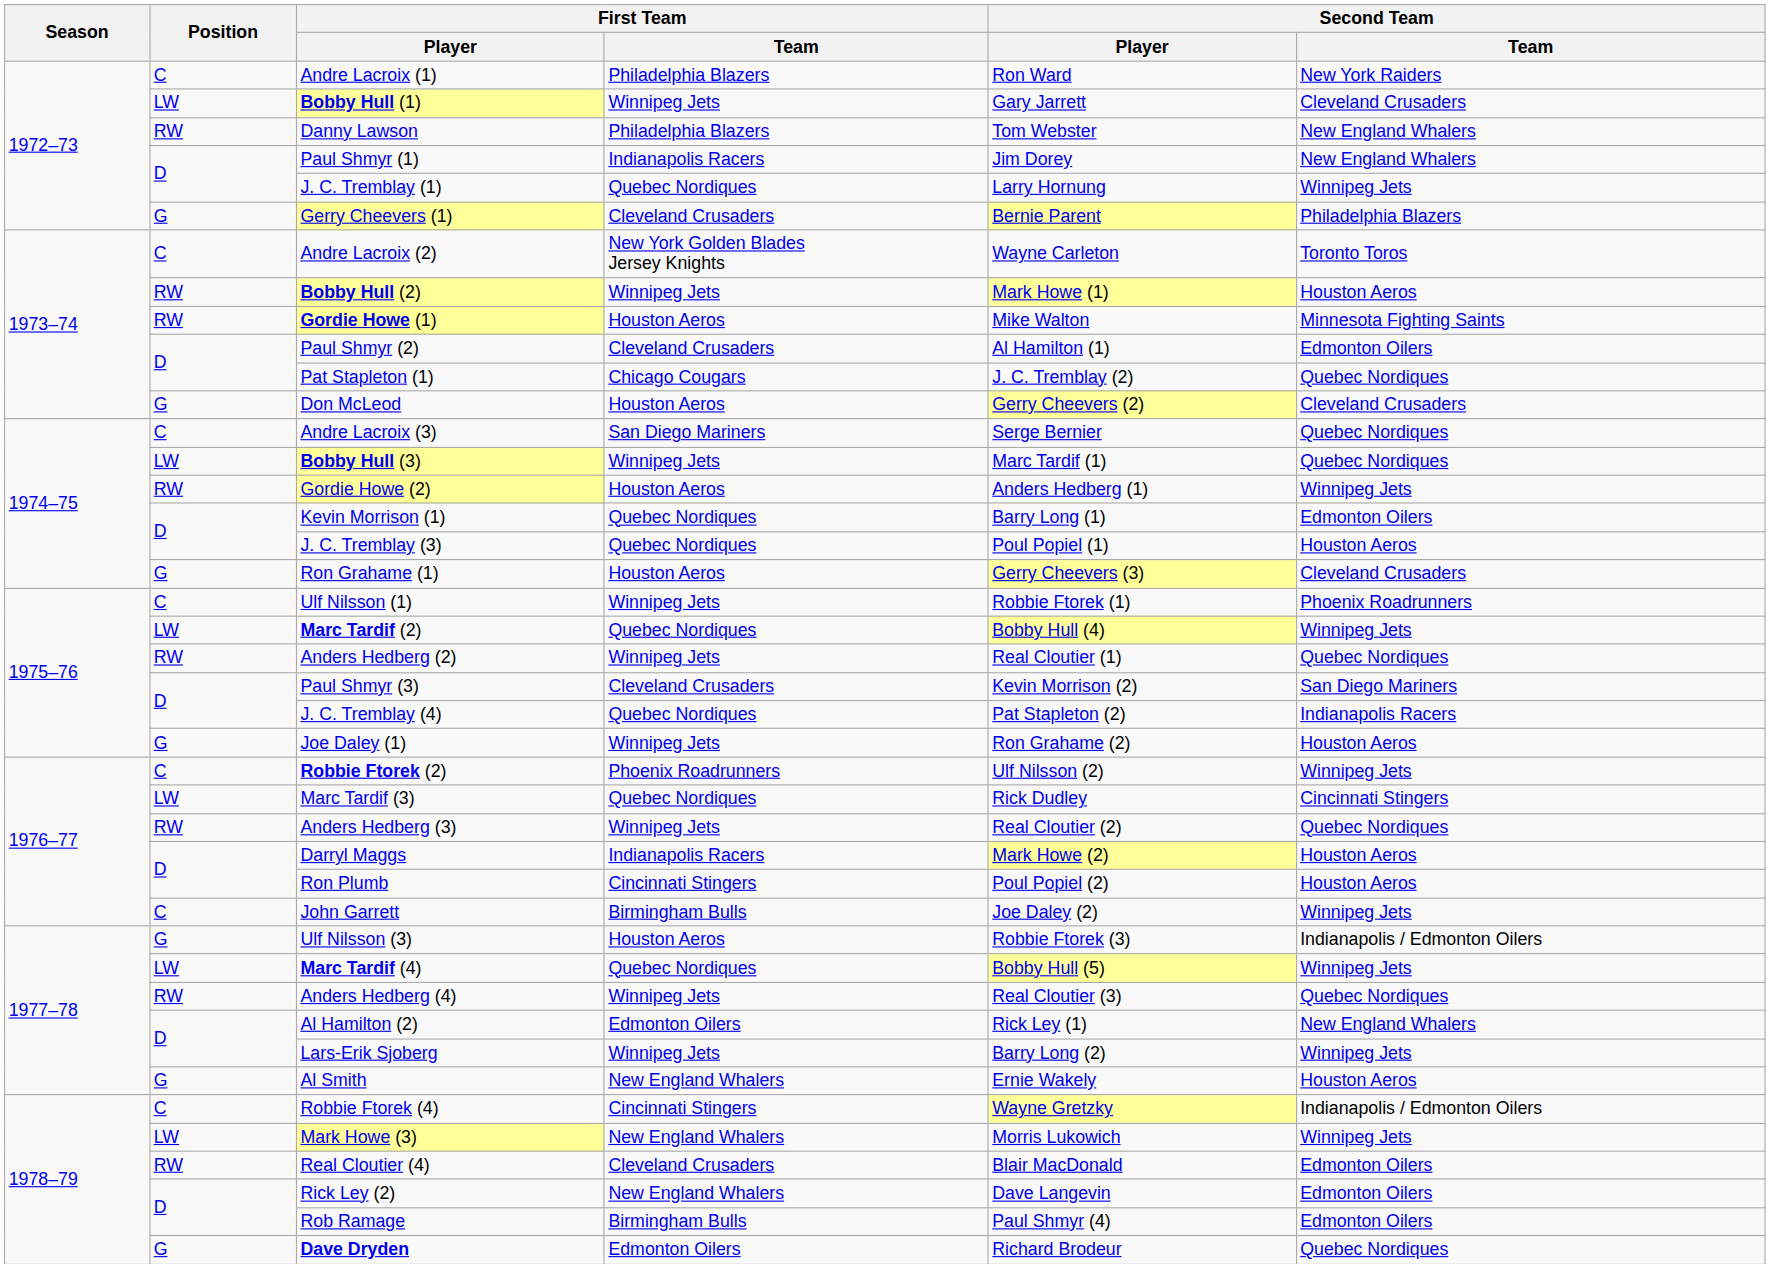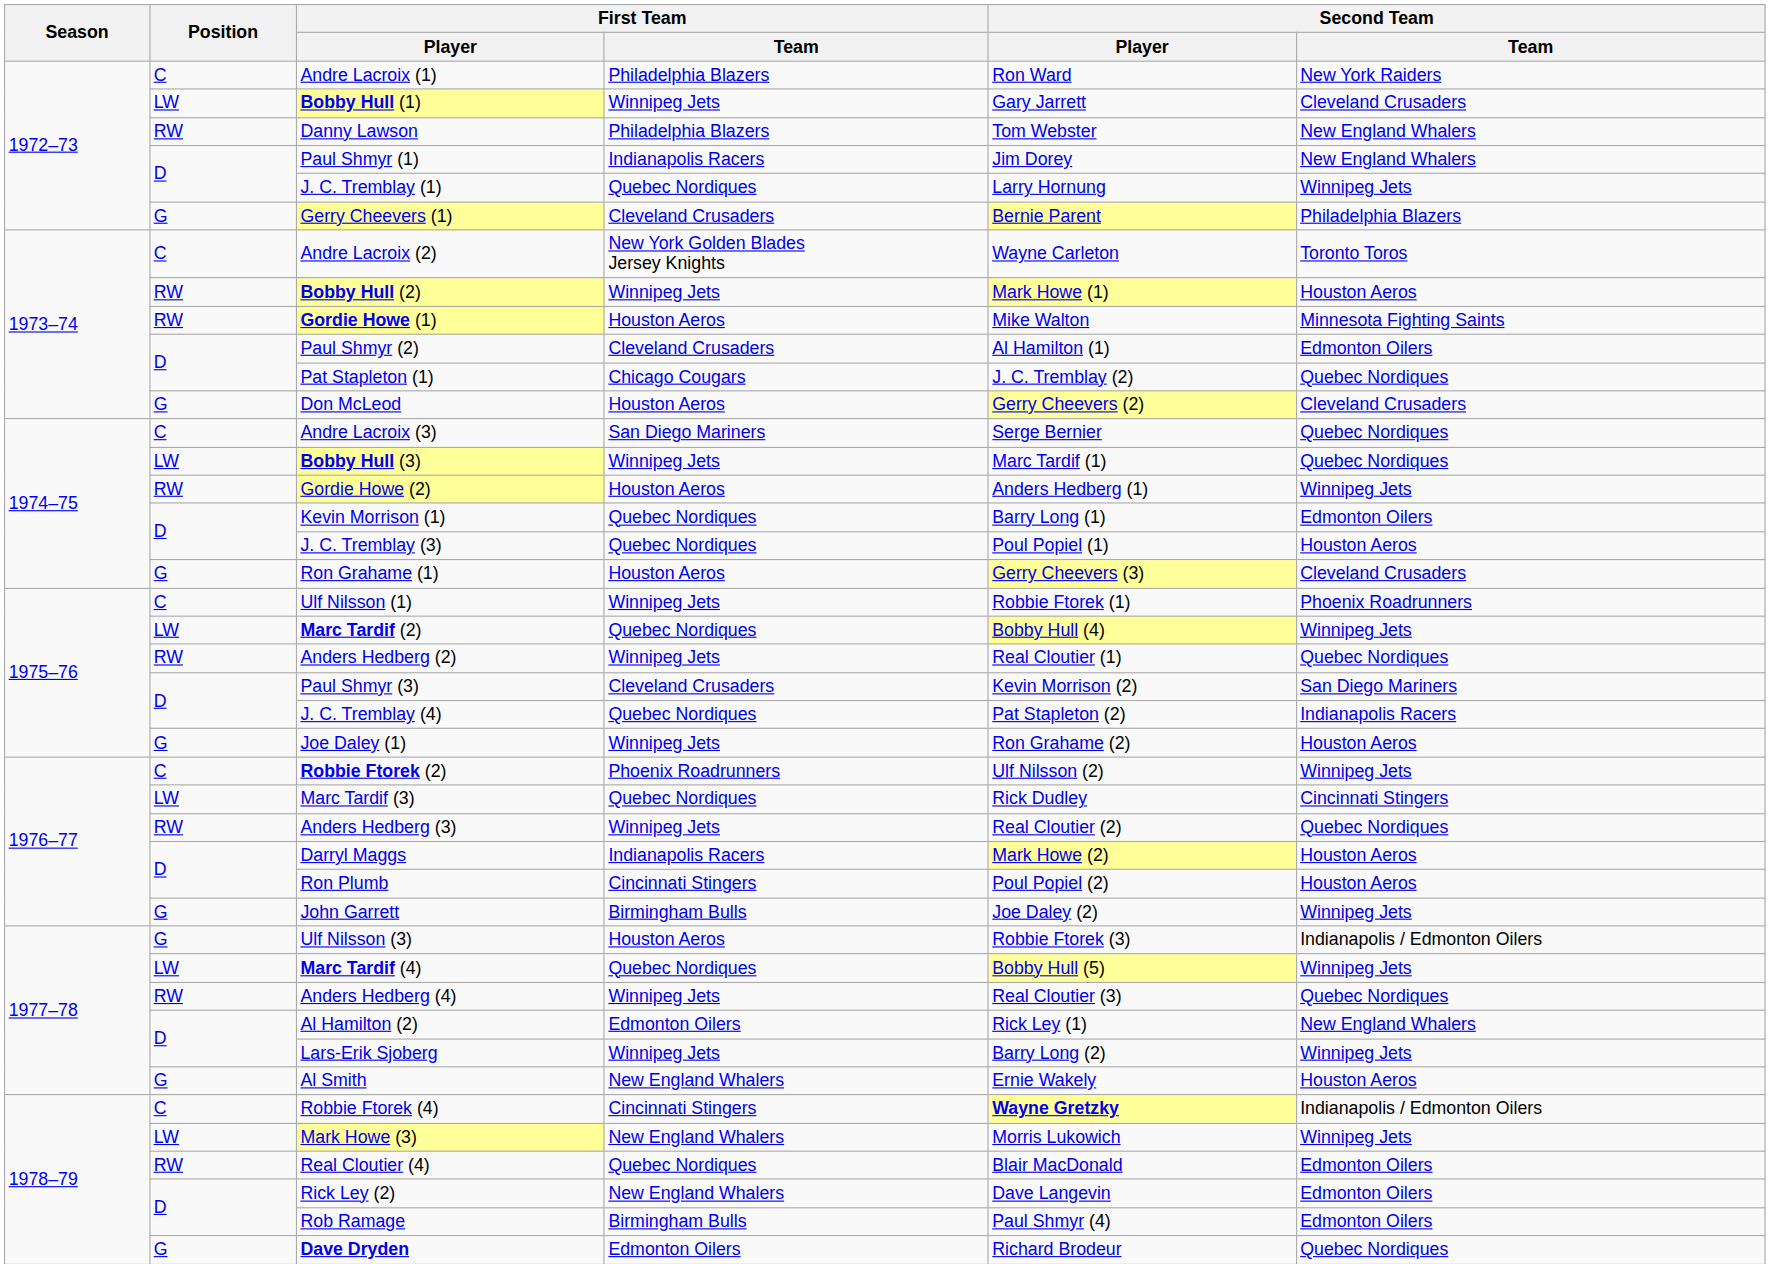 <table class="wikitable" style="width:80%">
 <tr>
 <th rowspan=2>Season</th>
 <th rowspan=2>Position</th>
 <th colspan=2>First Team</th>
 <th colspan=2>Second Team</th>
 </tr>
 <tr>
 <th>Player</th>
 <th>Team</th>
 <th>Player</th>
 <th>Team</th>
 </tr>
 <tr>
 <td rowspan=6><a href='#'>1972–73</a></td>
 <td><a href='#'>C</a></td>
 <td><a href='#'>Andre Lacroix</a> (1)</td>
 <td><a href='#'>Philadelphia Blazers</a></td>
 <td><a href='#'>Ron Ward</a></td>
 <td><a href='#'>New York Raiders</a></td>
 </tr>
 <tr>
 <td><a href='#'>LW</a></td>
 <td bgcolor="#FFFF99"><strong><a href='#'>Bobby Hull</a></strong> (1)</td>
 <td><a href='#'>Winnipeg Jets</a></td>
 <td><a href='#'>Gary Jarrett</a></td>
 <td><a href='#'>Cleveland Crusaders</a></td>
 </tr>
 <tr>
 <td><a href='#'>RW</a></td>
 <td><a href='#'>Danny Lawson</a></td>
 <td><a href='#'>Philadelphia Blazers</a></td>
 <td><a href='#'>Tom Webster</a></td>
 <td><a href='#'>New England Whalers</a></td>
 </tr>
 <tr>
 <td rowspan=2><a href='#'>D</a></td>
 <td><a href='#'>Paul Shmyr</a> (1)</td>
 <td><a href='#'>Indianapolis Racers</a></td>
 <td><a href='#'>Jim Dorey</a></td>
 <td><a href='#'>New England Whalers</a></td>
 </tr>
 <tr>
 <td><a href='#'>J. C. Tremblay</a> (1)</td>
 <td><a href='#'>Quebec Nordiques</a></td>
 <td><a href='#'>Larry Hornung</a></td>
 <td><a href='#'>Winnipeg Jets</a></td>
 </tr>
 <tr>
 <td><a href='#'>G</a></td>
 <td bgcolor="#FFFF99"><a href='#'>Gerry Cheevers</a> (1)</td>
 <td><a href='#'>Cleveland Crusaders</a></td>
 <td bgcolor="#FFFF99"><a href='#'>Bernie Parent</a></td>
 <td><a href='#'>Philadelphia Blazers</a></td>
 </tr>
 <tr>
 <td rowspan=6><a href='#'>1973–74</a></td>
 <td><a href='#'>C</a></td>
 <td><a href='#'>Andre Lacroix</a> (2)</td>
 <td><a href='#'>New York Golden Blades</a><br>Jersey Knights</td>
 <td><a href='#'>Wayne Carleton</a></td>
 <td><a href='#'>Toronto Toros</a></td>
 </tr>
 <tr>
 <td><a href='#'>RW</a></td>
 <td bgcolor="#FFFF99"><strong><a href='#'>Bobby Hull</a></strong> (2)</td>
 <td><a href='#'>Winnipeg Jets</a></td>
 <td bgcolor="#FFFF99"><a href='#'>Mark Howe</a> (1)</td>
 <td><a href='#'>Houston Aeros</a></td>
 </tr>
 <tr>
 <td><a href='#'>RW</a></td>
 <td bgcolor="#FFFF99"><strong><a href='#'>Gordie Howe</a></strong> (1)</td>
 <td><a href='#'>Houston Aeros</a></td>
 <td><a href='#'>Mike Walton</a></td>
 <td><a href='#'>Minnesota Fighting Saints</a></td>
 </tr>
 <tr>
 <td rowspan=2><a href='#'>D</a></td>
 <td><a href='#'>Paul Shmyr</a> (2)</td>
 <td><a href='#'>Cleveland Crusaders</a></td>
 <td><a href='#'>Al Hamilton</a> (1)</td>
 <td><a href='#'>Edmonton Oilers</a></td>
 </tr>
 <tr>
 <td><a href='#'>Pat Stapleton</a> (1)</td>
 <td><a href='#'>Chicago Cougars</a></td>
 <td><a href='#'>J. C. Tremblay</a> (2)</td>
 <td><a href='#'>Quebec Nordiques</a></td>
 </tr>
 <tr>
 <td><a href='#'>G</a></td>
 <td><a href='#'>Don McLeod</a></td>
 <td><a href='#'>Houston Aeros</a></td>
 <td bgcolor="#FFFF99"><a href='#'>Gerry Cheevers</a> (2)</td>
 <td><a href='#'>Cleveland Crusaders</a></td>
 </tr>
 <tr>
 <td rowspan=6><a href='#'>1974–75</a></td>
 <td><a href='#'>C</a></td>
 <td><a href='#'>Andre Lacroix</a> (3)</td>
 <td><a href='#'>San Diego Mariners</a></td>
 <td><a href='#'>Serge Bernier</a></td>
 <td><a href='#'>Quebec Nordiques</a></td>
 </tr>
 <tr>
 <td><a href='#'>LW</a></td>
 <td bgcolor="#FFFF99"><strong><a href='#'>Bobby Hull</a></strong> (3)</td>
 <td><a href='#'>Winnipeg Jets</a></td>
 <td><a href='#'>Marc Tardif</a> (1)</td>
 <td><a href='#'>Quebec Nordiques</a></td>
 </tr>
 <tr>
 <td><a href='#'>RW</a></td>
 <td bgcolor="#FFFF99"><a href='#'>Gordie Howe</a> (2)</td>
 <td><a href='#'>Houston Aeros</a></td>
 <td><a href='#'>Anders Hedberg</a> (1)</td>
 <td><a href='#'>Winnipeg Jets</a></td>
 </tr>
 <tr>
 <td rowspan=2><a href='#'>D</a></td>
 <td><a href='#'>Kevin Morrison</a> (1)</td>
 <td><a href='#'>Quebec Nordiques</a></td>
 <td><a href='#'>Barry Long</a> (1)</td>
 <td><a href='#'>Edmonton Oilers</a></td>
 </tr>
 <tr>
 <td><a href='#'>J. C. Tremblay</a> (3)</td>
 <td><a href='#'>Quebec Nordiques</a></td>
 <td><a href='#'>Poul Popiel</a> (1)</td>
 <td><a href='#'>Houston Aeros</a></td>
 </tr>
 <tr>
 <td><a href='#'>G</a></td>
 <td><a href='#'>Ron Grahame</a> (1)</td>
 <td><a href='#'>Houston Aeros</a></td>
 <td bgcolor="#FFFF99"><a href='#'>Gerry Cheevers</a> (3)</td>
 <td><a href='#'>Cleveland Crusaders</a></td>
 </tr>
 <tr>
 <td rowspan=6><a href='#'>1975–76</a></td>
 <td><a href='#'>C</a></td>
 <td><a href='#'>Ulf Nilsson</a> (1)</td>
 <td><a href='#'>Winnipeg Jets</a></td>
 <td><a href='#'>Robbie Ftorek</a> (1)</td>
 <td><a href='#'>Phoenix Roadrunners</a></td>
 </tr>
 <tr>
 <td><a href='#'>LW</a></td>
 <td><strong><a href='#'>Marc Tardif</a></strong> (2)</td>
 <td><a href='#'>Quebec Nordiques</a></td>
 <td bgcolor="#FFFF99"><a href='#'>Bobby Hull</a> (4)</td>
 <td><a href='#'>Winnipeg Jets</a></td>
 </tr>
 <tr>
 <td><a href='#'>RW</a></td>
 <td><a href='#'>Anders Hedberg</a> (2)</td>
 <td><a href='#'>Winnipeg Jets</a></td>
 <td><a href='#'>Real Cloutier</a> (1)</td>
 <td><a href='#'>Quebec Nordiques</a></td>
 </tr>
 <tr>
 <td rowspan=2><a href='#'>D</a></td>
 <td><a href='#'>Paul Shmyr</a> (3)</td>
 <td><a href='#'>Cleveland Crusaders</a></td>
 <td><a href='#'>Kevin Morrison</a> (2)</td>
 <td><a href='#'>San Diego Mariners</a></td>
 </tr>
 <tr>
 <td><a href='#'>J. C. Tremblay</a> (4)</td>
 <td><a href='#'>Quebec Nordiques</a></td>
 <td><a href='#'>Pat Stapleton</a> (2)</td>
 <td><a href='#'>Indianapolis Racers</a></td>
 </tr>
 <tr>
 <td><a href='#'>G</a></td>
 <td><a href='#'>Joe Daley</a> (1)</td>
 <td><a href='#'>Winnipeg Jets</a></td>
 <td><a href='#'>Ron Grahame</a> (2)</td>
 <td><a href='#'>Houston Aeros</a></td>
 </tr>
 <tr>
 <td rowspan=6><a href='#'>1976–77</a></td>
 <td><a href='#'>C</a></td>
 <td><strong><a href='#'>Robbie Ftorek</a></strong> (2)</td>
 <td><a href='#'>Phoenix Roadrunners</a></td>
 <td><a href='#'>Ulf Nilsson</a> (2)</td>
 <td><a href='#'>Winnipeg Jets</a></td>
 </tr>
 <tr>
 <td><a href='#'>LW</a></td>
 <td><a href='#'>Marc Tardif</a> (3)</td>
 <td><a href='#'>Quebec Nordiques</a></td>
 <td><a href='#'>Rick Dudley</a></td>
 <td><a href='#'>Cincinnati Stingers</a></td>
 </tr>
 <tr>
 <td><a href='#'>RW</a></td>
 <td><a href='#'>Anders Hedberg</a> (3)</td>
 <td><a href='#'>Winnipeg Jets</a></td>
 <td><a href='#'>Real Cloutier</a> (2)</td>
 <td><a href='#'>Quebec Nordiques</a></td>
 </tr>
 <tr>
 <td rowspan=2><a href='#'>D</a></td>
 <td><a href='#'>Darryl Maggs</a></td>
 <td><a href='#'>Indianapolis Racers</a></td>
 <td bgcolor="#FFFF99"><a href='#'>Mark Howe</a> (2)</td>
 <td><a href='#'>Houston Aeros</a></td>
 </tr>
 <tr>
 <td><a href='#'>Ron Plumb</a></td>
 <td><a href='#'>Cincinnati Stingers</a></td>
 <td><a href='#'>Poul Popiel</a> (2)</td>
 <td><a href='#'>Houston Aeros</a></td>
 </tr>
 <tr>
-<td><a href='#'>C</a></td>
+<td><a href='#'>G</a></td>
 <td><a href='#'>John Garrett</a></td>
 <td><a href='#'>Birmingham Bulls</a></td>
 <td><a href='#'>Joe Daley</a> (2)</td>
 <td><a href='#'>Winnipeg Jets</a></td>
 </tr>
 <tr>
 <td rowspan=6><a href='#'>1977–78</a></td>
 <td><a href='#'>G</a></td>
 <td><a href='#'>Ulf Nilsson</a> (3)</td>
 <td><a href='#'>Houston Aeros</a></td>
 <td><a href='#'>Robbie Ftorek</a> (3)</td>
 <td>Indianapolis / Edmonton Oilers</td>
 </tr>
 <tr>
 <td><a href='#'>LW</a></td>
 <td><strong><a href='#'>Marc Tardif</a></strong> (4)</td>
 <td><a href='#'>Quebec Nordiques</a></td>
 <td bgcolor="#FFFF99"><a href='#'>Bobby Hull</a> (5)</td>
 <td><a href='#'>Winnipeg Jets</a></td>
 </tr>
 <tr>
 <td><a href='#'>RW</a></td>
 <td><a href='#'>Anders Hedberg</a> (4)</td>
 <td><a href='#'>Winnipeg Jets</a></td>
 <td><a href='#'>Real Cloutier</a> (3)</td>
 <td><a href='#'>Quebec Nordiques</a></td>
 </tr>
 <tr>
 <td rowspan=2><a href='#'>D</a></td>
 <td><a href='#'>Al Hamilton</a> (2)</td>
 <td><a href='#'>Edmonton Oilers</a></td>
 <td><a href='#'>Rick Ley</a> (1)</td>
 <td><a href='#'>New England Whalers</a></td>
 </tr>
 <tr>
 <td><a href='#'>Lars-Erik Sjoberg</a></td>
 <td><a href='#'>Winnipeg Jets</a></td>
 <td><a href='#'>Barry Long</a> (2)</td>
 <td><a href='#'>Winnipeg Jets</a></td>
 </tr>
 <tr>
 <td><a href='#'>G</a></td>
 <td><a href='#'>Al Smith</a></td>
 <td><a href='#'>New England Whalers</a></td>
 <td><a href='#'>Ernie Wakely</a></td>
 <td><a href='#'>Houston Aeros</a></td>
 </tr>
 <tr>
 <td rowspan=6><a href='#'>1978–79</a></td>
 <td><a href='#'>C</a></td>
 <td><a href='#'>Robbie Ftorek</a> (4)</td>
 <td><a href='#'>Cincinnati Stingers</a></td>
-<td bgcolor="#FFFF99"><a href='#'>Wayne Gretzky</a></td>
+<td bgcolor="#FFFF99"><strong><a href='#'>Wayne Gretzky</a></strong></td>
 <td>Indianapolis / Edmonton Oilers</td>
 </tr>
 <tr>
 <td><a href='#'>LW</a></td>
 <td bgcolor="#FFFF99"><a href='#'>Mark Howe</a> (3)</td>
 <td><a href='#'>New England Whalers</a></td>
 <td><a href='#'>Morris Lukowich</a></td>
 <td><a href='#'>Winnipeg Jets</a></td>
 </tr>
 <tr>
 <td><a href='#'>RW</a></td>
 <td><a href='#'>Real Cloutier</a> (4)</td>
-<td><a href='#'>Cleveland Crusaders</a></td>
+<td><a href='#'>Quebec Nordiques</a></td>
 <td><a href='#'>Blair MacDonald</a></td>
 <td><a href='#'>Edmonton Oilers</a></td>
 </tr>
 <tr>
 <td rowspan=2><a href='#'>D</a></td>
 <td><a href='#'>Rick Ley</a> (2)</td>
 <td><a href='#'>New England Whalers</a></td>
 <td><a href='#'>Dave Langevin</a></td>
 <td><a href='#'>Edmonton Oilers</a></td>
 </tr>
 <tr>
 <td><a href='#'>Rob Ramage</a></td>
 <td><a href='#'>Birmingham Bulls</a></td>
 <td><a href='#'>Paul Shmyr</a> (4)</td>
 <td><a href='#'>Edmonton Oilers</a></td>
 </tr>
 <tr>
 <td><a href='#'>G</a></td>
 <td><strong><a href='#'>Dave Dryden</a></strong></td>
 <td><a href='#'>Edmonton Oilers</a></td>
 <td><a href='#'>Richard Brodeur</a></td>
 <td><a href='#'>Quebec Nordiques</a></td>
 </tr>
 </table>
